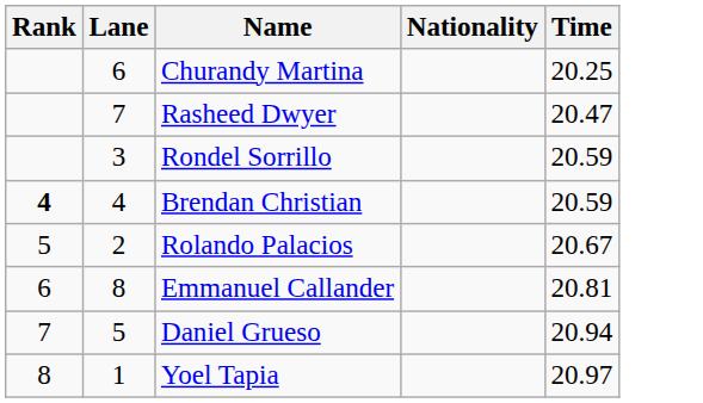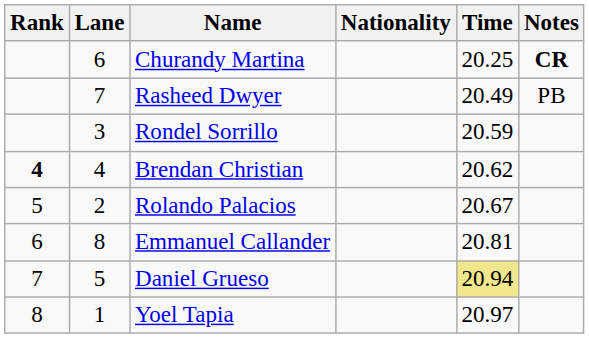 <table class="wikitable sortable" style="text-align:center">
 <tr>
 <th>Rank</th>
 <th>Lane</th>
 <th>Name</th>
 <th>Nationality</th>
 <th>Time</th>
+<th>Notes</th>
 </tr>
 <tr>
 <td></td>
 <td>6</td>
 <td align=left><a href='#'>Churandy Martina</a></td>
 <td align=left></td>
 <td>20.25</td>
+<td><strong>CR</strong></td>
 </tr>
 <tr>
 <td></td>
 <td>7</td>
 <td align=left><a href='#'>Rasheed Dwyer</a></td>
 <td align=left></td>
-<td>20.47</td>
+<td>20.49</td>
+<td>PB</td>
 </tr>
 <tr>
 <td></td>
 <td>3</td>
 <td align=left><a href='#'>Rondel Sorrillo</a></td>
 <td align=left></td>
 <td>20.59</td>
+<td></td>
 </tr>
 <tr>
 <td><strong>4</strong></td>
 <td>4</td>
 <td align=left><a href='#'>Brendan Christian</a></td>
 <td align=left></td>
-<td>20.59</td>
+<td>20.62</td>
+<td></td>
 </tr>
 <tr>
 <td>5</td>
 <td>2</td>
 <td align=left><a href='#'>Rolando Palacios</a></td>
 <td align=left></td>
 <td>20.67</td>
+<td></td>
 </tr>
 <tr>
 <td>6</td>
 <td>8</td>
 <td align=left><a href='#'>Emmanuel Callander</a></td>
 <td align=left></td>
 <td>20.81</td>
+<td></td>
 </tr>
 <tr>
 <td>7</td>
 <td>5</td>
 <td align=left><a href='#'>Daniel Grueso</a></td>
 <td align=left></td>
-<td>20.94</td>
+<td style="background: khaki;">20.94</td>
+<td></td>
 </tr>
 <tr>
 <td>8</td>
 <td>1</td>
 <td align=left><a href='#'>Yoel Tapia</a></td>
 <td align=left></td>
 <td>20.97</td>
+<td></td>
 </tr>
 </table>
